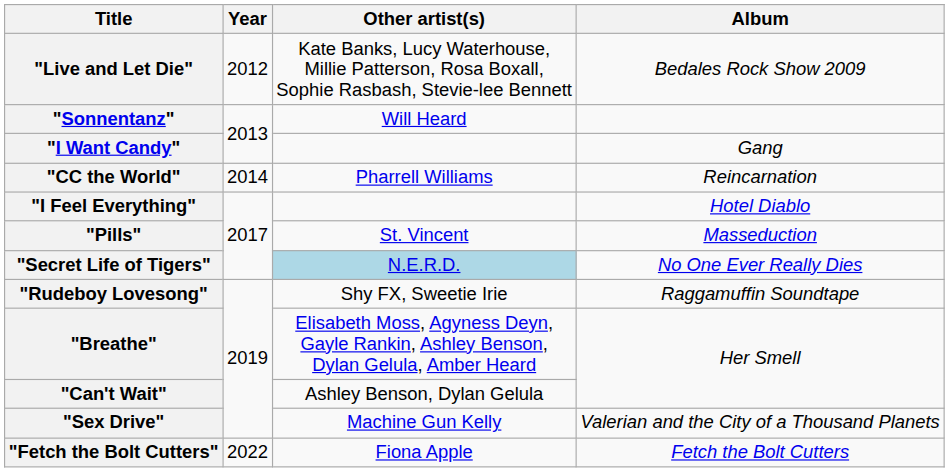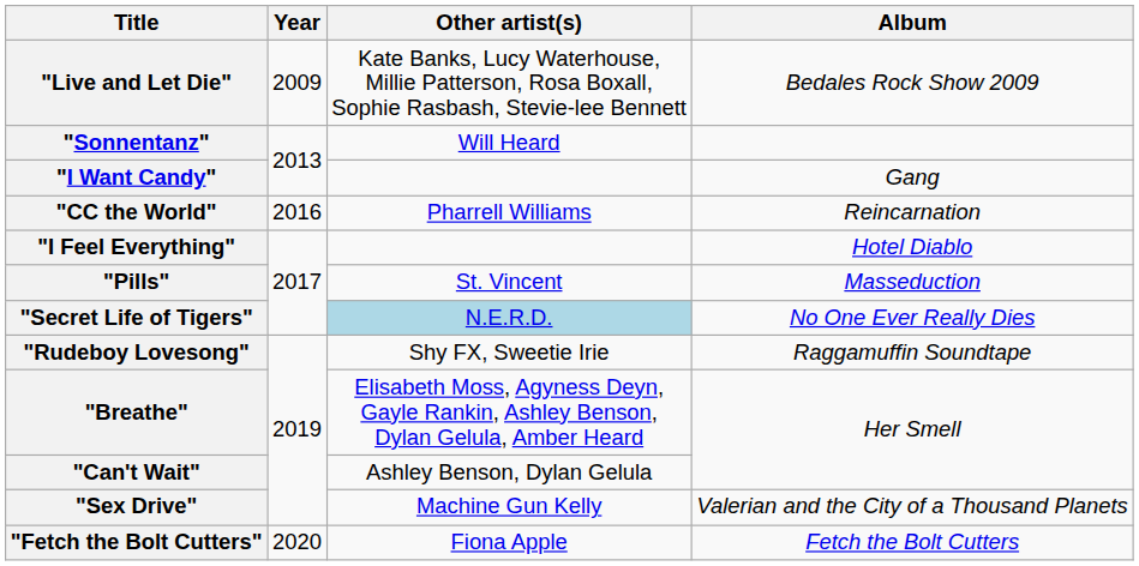 <table class="wikitable plainrowheaders" style="text-align:center;">
 <tr>
 <th>Title</th>
 <th>Year</th>
 <th>Other artist(s)</th>
 <th>Album</th>
 </tr>
 <tr>
 <th scope="row">"Live and Let Die"</th>
-<td>2012</td>
+<td>2009</td>
 <td>Kate Banks, Lucy Waterhouse,<br>Millie Patterson, Rosa Boxall,<br>Sophie Rasbash, Stevie-lee Bennett</td>
 <td><em>Bedales Rock Show 2009</em></td>
 </tr>
 <tr>
 <th scope="row">"<a href='#'>Sonnentanz</a>"</th>
 <td rowspan="2">2013</td>
 <td><a href='#'>Will Heard</a></td>
 <td></td>
 </tr>
 <tr>
 <th scope="row">"<a href='#'>I Want Candy</a>"</th>
 <td></td>
 <td><em>Gang</em></td>
 </tr>
 <tr>
 <th scope="row">"CC the World"</th>
-<td>2014</td>
+<td>2016</td>
 <td><a href='#'>Pharrell Williams</a></td>
 <td><em>Reincarnation</em></td>
 </tr>
 <tr>
 <th scope="row">"I Feel Everything"</th>
 <td rowspan="3">2017</td>
 <td></td>
 <td><em><a href='#'>Hotel Diablo</a></em></td>
 </tr>
 <tr>
 <th scope="row">"Pills"</th>
 <td><a href='#'>St. Vincent</a></td>
 <td><em><a href='#'>Masseduction</a></em></td>
 </tr>
 <tr>
 <th scope="row">"Secret Life of Tigers"</th>
 <td style="background: lightblue;"><a href='#'>N.E.R.D.</a></td>
 <td><em><a href='#'>No One Ever Really Dies</a></em></td>
 </tr>
 <tr>
 <th scope="row">"Rudeboy Lovesong"</th>
 <td rowspan="4">2019</td>
 <td>Shy FX, Sweetie Irie</td>
 <td><em>Raggamuffin Soundtape</em></td>
 </tr>
 <tr>
 <th scope="row">"Breathe"</th>
 <td><a href='#'>Elisabeth Moss</a>, <a href='#'>Agyness Deyn</a>,<br><a href='#'>Gayle Rankin</a>, <a href='#'>Ashley Benson</a>,<br><a href='#'>Dylan Gelula</a>, <a href='#'>Amber Heard</a></td>
 <td rowspan="2"><em>Her Smell</em></td>
 </tr>
 <tr>
 <th scope="row">"Can't Wait"</th>
 <td>Ashley Benson, Dylan Gelula</td>
 </tr>
 <tr>
 <th scope="row">"Sex Drive"</th>
 <td><a href='#'>Machine Gun Kelly</a></td>
 <td><em>Valerian and the City of a Thousand Planets</em></td>
 </tr>
 <tr>
 <th scope="row">"Fetch the Bolt Cutters"</th>
-<td>2022</td>
+<td>2020</td>
 <td><a href='#'>Fiona Apple</a></td>
 <td><em><a href='#'>Fetch the Bolt Cutters</a></em></td>
 </tr>
 </table>
